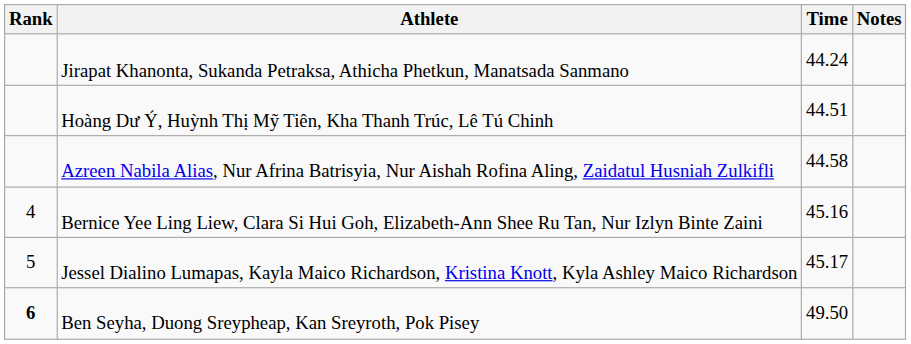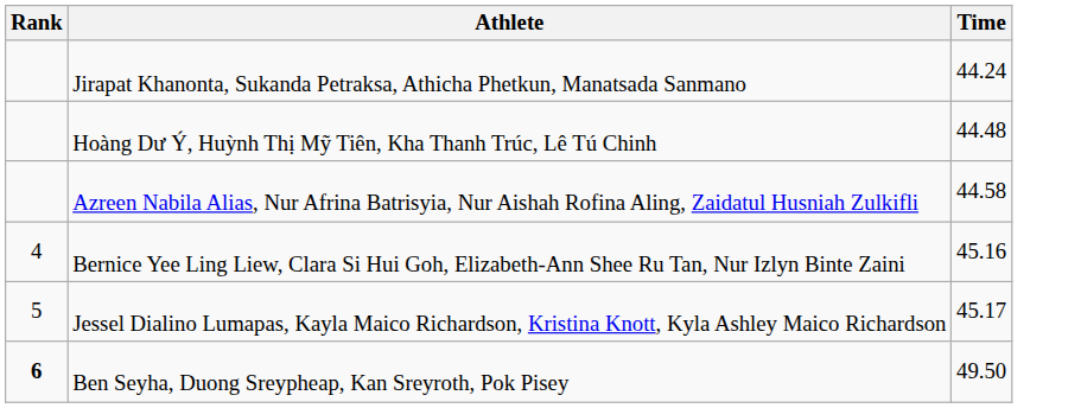 <table class="wikitable sortable" style="text-align:center">
 <tr>
 <th>Rank</th>
 <th>Athlete</th>
 <th>Time</th>
-<th>Notes</th>
 </tr>
 <tr>
 <td></td>
 <td align=left><br> Jirapat Khanonta, Sukanda Petraksa, Athicha Phetkun, Manatsada Sanmano</td>
 <td>44.24</td>
-<td></td>
 </tr>
 <tr>
 <td></td>
 <td align=left><br> Hoàng Dư Ý, Huỳnh Thị Mỹ Tiên, Kha Thanh Trúc, Lê Tú Chinh</td>
-<td>44.51</td>
-<td></td>
+<td>44.48</td>
 </tr>
 <tr>
 <td></td>
 <td align=left><br> <a href='#'>Azreen Nabila Alias</a>, Nur Afrina Batrisyia, Nur Aishah Rofina Aling, <a href='#'>Zaidatul Husniah Zulkifli</a></td>
 <td>44.58</td>
-<td></td>
 </tr>
 <tr>
 <td>4</td>
 <td align=left><br> Bernice Yee Ling Liew, Clara Si Hui Goh, Elizabeth-Ann Shee Ru Tan, Nur Izlyn Binte Zaini</td>
 <td>45.16</td>
-<td></td>
 </tr>
 <tr>
 <td>5</td>
 <td align=left><br> Jessel Dialino Lumapas, Kayla Maico Richardson, <a href='#'>Kristina Knott</a>, Kyla Ashley Maico Richardson</td>
 <td>45.17</td>
-<td></td>
 </tr>
 <tr>
 <td><strong>6</strong></td>
 <td align=left><br> Ben Seyha, Duong Sreypheap, Kan Sreyroth, Pok Pisey</td>
 <td>49.50</td>
-<td></td>
 </tr>
 </table>
